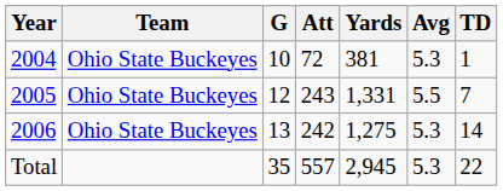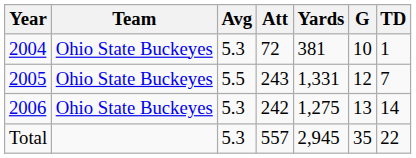 <table class="wikitable">
 <tr>
 <th>Year</th>
 <th>Team</th>
-<th>G</th>
+<th>Avg</th>
 <th>Att</th>
 <th>Yards</th>
-<th>Avg</th>
+<th>G</th>
 <th>TD</th>
 </tr>
 <tr>
 <td><a href='#'>2004</a></td>
 <td><a href='#'>Ohio State Buckeyes</a></td>
-<td>10</td>
+<td>5.3</td>
 <td>72</td>
 <td>381</td>
-<td>5.3</td>
+<td>10</td>
 <td>1</td>
 </tr>
 <tr>
 <td><a href='#'>2005</a></td>
 <td><a href='#'>Ohio State Buckeyes</a></td>
-<td>12</td>
+<td>5.5</td>
 <td>243</td>
 <td>1,331</td>
-<td>5.5</td>
+<td>12</td>
 <td>7</td>
 </tr>
 <tr>
 <td><a href='#'>2006</a></td>
 <td><a href='#'>Ohio State Buckeyes</a></td>
-<td>13</td>
+<td>5.3</td>
 <td>242</td>
 <td>1,275</td>
-<td>5.3</td>
+<td>13</td>
 <td>14</td>
 </tr>
 <tr>
 <td>Total</td>
 <td></td>
-<td>35</td>
+<td>5.3</td>
 <td>557</td>
 <td>2,945</td>
-<td>5.3</td>
+<td>35</td>
 <td>22</td>
 </tr>
 </table>
